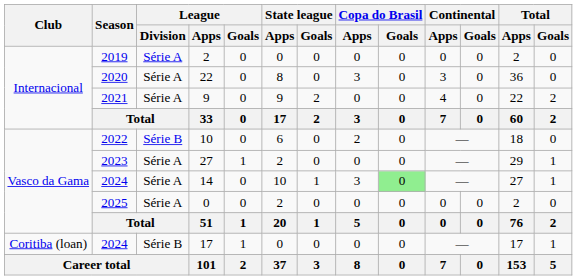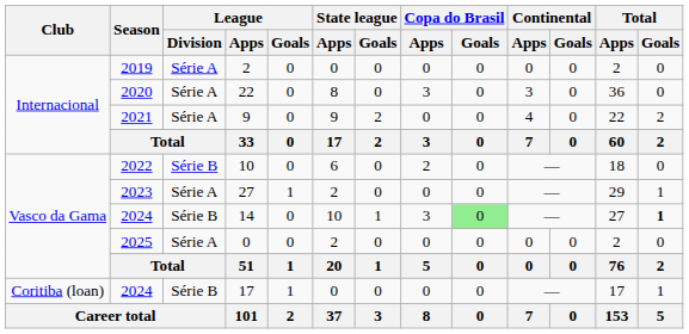 <table class="wikitable" style="text-align:center">
 <tr>
 <th rowspan="2">Club</th>
 <th rowspan="2">Season</th>
 <th colspan="3">League</th>
 <th colspan="2">State league</th>
 <th colspan="2"><a href='#'>Copa do Brasil</a></th>
 <th colspan="2">Continental</th>
 <th colspan="2">Total</th>
 </tr>
 <tr>
 <th>Division</th>
 <th>Apps</th>
 <th>Goals</th>
 <th>Apps</th>
 <th>Goals</th>
 <th>Apps</th>
 <th>Goals</th>
 <th>Apps</th>
 <th>Goals</th>
 <th>Apps</th>
 <th>Goals</th>
 </tr>
 <tr>
 <td rowspan="4"><a href='#'>Internacional</a></td>
 <td><a href='#'>2019</a></td>
 <td><a href='#'>Série A</a></td>
 <td>2</td>
 <td>0</td>
 <td>0</td>
 <td>0</td>
 <td>0</td>
 <td>0</td>
 <td>0</td>
 <td>0</td>
 <td>2</td>
 <td>0</td>
 </tr>
 <tr>
 <td><a href='#'>2020</a></td>
 <td>Série A</td>
 <td>22</td>
 <td>0</td>
 <td>8</td>
 <td>0</td>
 <td>3</td>
 <td>0</td>
 <td>3</td>
 <td>0</td>
 <td>36</td>
 <td>0</td>
 </tr>
 <tr>
 <td><a href='#'>2021</a></td>
 <td>Série A</td>
 <td>9</td>
 <td>0</td>
 <td>9</td>
 <td>2</td>
 <td>0</td>
 <td>0</td>
 <td>4</td>
 <td>0</td>
 <td>22</td>
 <td>2</td>
 </tr>
 <tr>
 <th colspan="2">Total</th>
 <th>33</th>
 <th>0</th>
 <th>17</th>
 <th>2</th>
 <th>3</th>
 <th>0</th>
 <th>7</th>
 <th>0</th>
 <th>60</th>
 <th>2</th>
 </tr>
 <tr>
 <td rowspan="5"><a href='#'>Vasco da Gama</a></td>
 <td><a href='#'>2022</a></td>
 <td><a href='#'>Série B</a></td>
 <td>10</td>
 <td>0</td>
 <td>6</td>
 <td>0</td>
 <td>2</td>
 <td>0</td>
 <td colspan="2">—</td>
 <td>18</td>
 <td>0</td>
 </tr>
 <tr>
 <td><a href='#'>2023</a></td>
 <td>Série A</td>
 <td>27</td>
 <td>1</td>
 <td>2</td>
 <td>0</td>
 <td>0</td>
 <td>0</td>
 <td colspan="2">—</td>
 <td>29</td>
 <td>1</td>
 </tr>
 <tr>
 <td><a href='#'>2024</a></td>
-<td>Série A</td>
+<td>Série B</td>
 <td>14</td>
 <td>0</td>
 <td>10</td>
 <td>1</td>
 <td>3</td>
 <td style="background: lightgreen;">0</td>
 <td colspan="2">—</td>
 <td>27</td>
-<td>1</td>
+<td><strong>1</strong></td>
 </tr>
 <tr>
 <td><a href='#'>2025</a></td>
 <td>Série A</td>
 <td>0</td>
 <td>0</td>
 <td>2</td>
 <td>0</td>
 <td>0</td>
 <td>0</td>
 <td>0</td>
 <td>0</td>
 <td>2</td>
 <td>0</td>
 </tr>
 <tr>
 <th colspan="2">Total</th>
 <th>51</th>
 <th>1</th>
 <th>20</th>
 <th>1</th>
 <th>5</th>
 <th>0</th>
 <th>0</th>
 <th>0</th>
 <th>76</th>
 <th>2</th>
 </tr>
 <tr>
 <td><a href='#'>Coritiba</a> (loan)</td>
 <td><a href='#'>2024</a></td>
 <td>Série B</td>
 <td>17</td>
 <td>1</td>
 <td>0</td>
 <td>0</td>
 <td>0</td>
 <td>0</td>
 <td colspan="2">—</td>
 <td>17</td>
 <td>1</td>
 </tr>
 <tr>
 <th colspan="3">Career total</th>
 <th>101</th>
 <th>2</th>
 <th>37</th>
 <th>3</th>
 <th>8</th>
 <th>0</th>
 <th>7</th>
 <th>0</th>
 <th>153</th>
 <th>5</th>
 </tr>
 </table>
